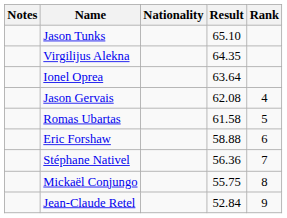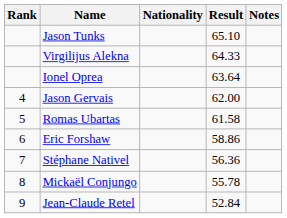 <table class="wikitable sortable" style="text-align:center;font-size:95%">
 <tr>
-<th>Notes</th>
+<th>Rank</th>
 <th>Name</th>
 <th>Nationality</th>
 <th>Result</th>
-<th>Rank</th>
+<th>Notes</th>
 </tr>
 <tr>
 <td></td>
 <td align=left><a href='#'>Jason Tunks</a></td>
 <td align=left></td>
 <td>65.10</td>
 <td></td>
 </tr>
 <tr>
 <td></td>
 <td align=left><a href='#'>Virgilijus Alekna</a></td>
 <td align=left></td>
-<td>64.35</td>
+<td>64.33</td>
 <td></td>
 </tr>
 <tr>
 <td></td>
 <td align=left><a href='#'>Ionel Oprea</a></td>
 <td align=left></td>
 <td>63.64</td>
 <td></td>
 </tr>
 <tr>
-<td></td>
+<td>4</td>
 <td align=left><a href='#'>Jason Gervais</a></td>
 <td align=left></td>
-<td>62.08</td>
-<td>4</td>
+<td>62.00</td>
+<td></td>
 </tr>
 <tr>
-<td></td>
+<td>5</td>
 <td align=left><a href='#'>Romas Ubartas</a></td>
 <td align=left></td>
 <td>61.58</td>
-<td>5</td>
+<td></td>
 </tr>
 <tr>
-<td></td>
+<td>6</td>
 <td align=left><a href='#'>Eric Forshaw</a></td>
 <td align=left></td>
-<td>58.88</td>
-<td>6</td>
+<td>58.86</td>
+<td></td>
 </tr>
 <tr>
-<td></td>
+<td>7</td>
 <td align=left><a href='#'>Stéphane Nativel</a></td>
 <td align=left></td>
 <td>56.36</td>
-<td>7</td>
+<td></td>
 </tr>
 <tr>
-<td></td>
+<td>8</td>
 <td align=left><a href='#'>Mickaël Conjungo</a></td>
 <td align=left></td>
-<td>55.75</td>
-<td>8</td>
+<td>55.78</td>
+<td></td>
 </tr>
 <tr>
-<td></td>
+<td>9</td>
 <td align=left><a href='#'>Jean-Claude Retel</a></td>
 <td align=left></td>
 <td>52.84</td>
-<td>9</td>
+<td></td>
 </tr>
 </table>
